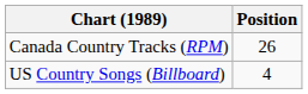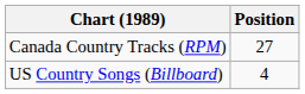 <table class="wikitable sortable">
 <tr>
 <th scope="col">Chart (1989)</th>
 <th scope="col">Position</th>
 </tr>
 <tr>
 <td>Canada Country Tracks (<em><a href='#'>RPM</a></em>)</td>
-<td align="center">26</td>
+<td align="center">27</td>
 </tr>
 <tr>
 <td>US <a href='#'>Country Songs</a> (<em><a href='#'>Billboard</a></em>)</td>
 <td align="center">4</td>
 </tr>
 </table>
